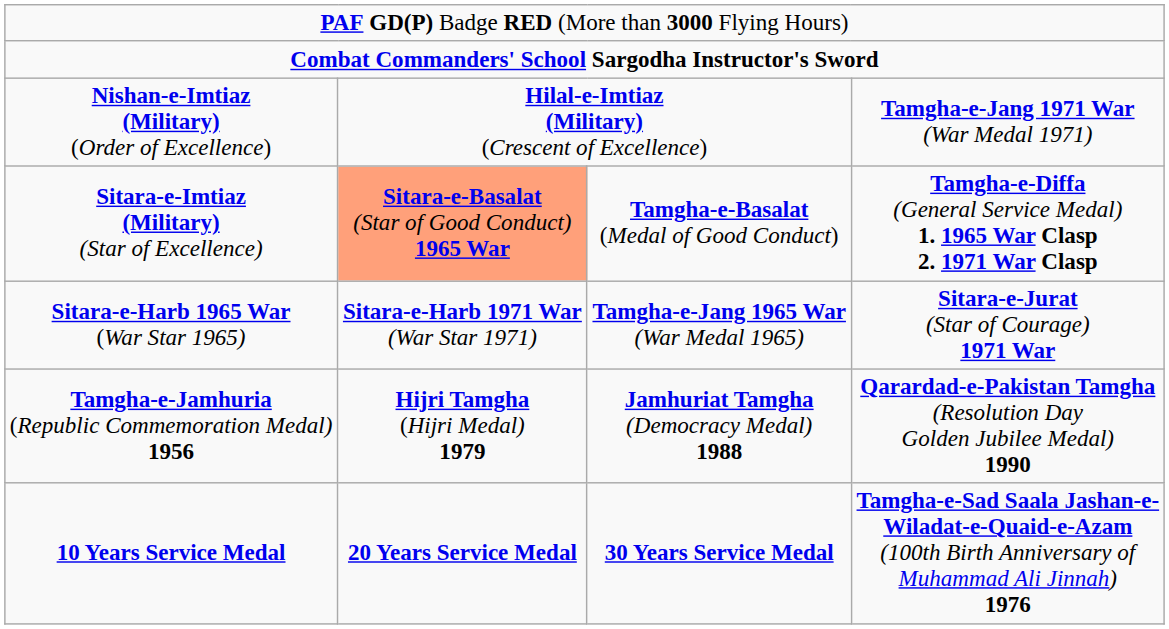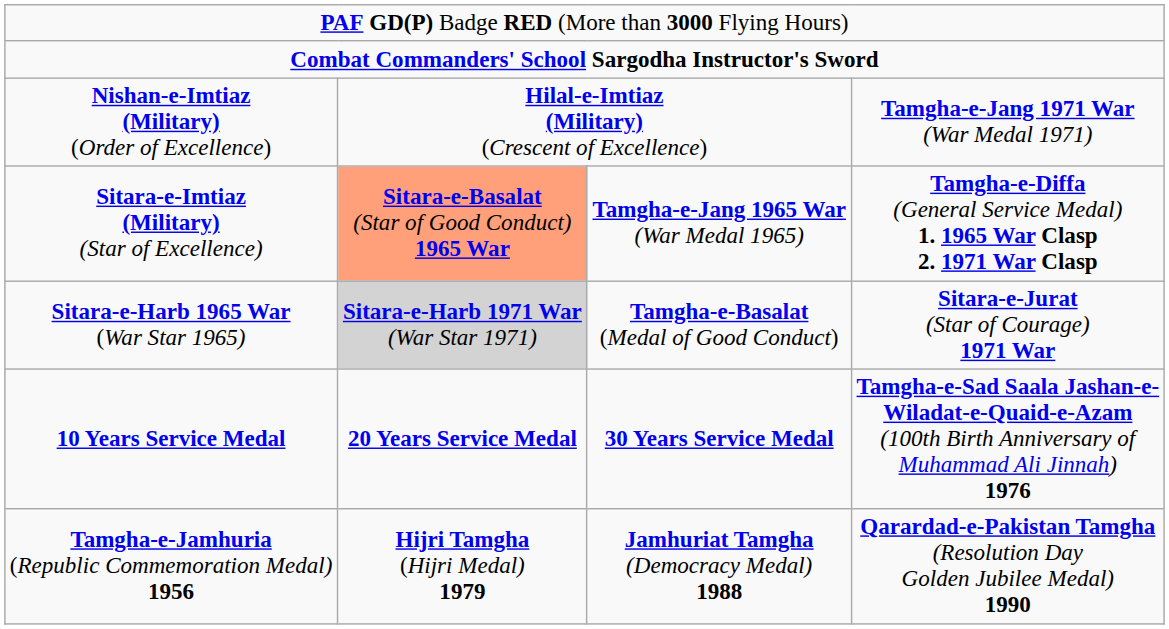 <table class="wikitable" style="margin:1em auto; text-align:center;">
 <tr>
 <td colspan="4"><a href='#'><strong>PAF</strong></a> <strong>GD(P)</strong> Badge <strong>RED</strong> (More than <strong>3000</strong> Flying Hours)</td>
 </tr>
 <tr>
 <td colspan="4"><strong><a href='#'>Combat Commanders' School</a> Sargodha Instructor's Sword</strong></td>
 </tr>
 <tr>
 <td><strong><a href='#'>Nishan-e-Imtiaz</a></strong><br><strong><a href='#'>(Military)</a></strong><br>(<em>Order of Excellence</em>)</td>
 <td colspan="2"><a href='#'><strong>Hilal-e-Imtiaz</strong></a><br><strong><a href='#'>(Military)</a></strong><br>(<em>Crescent of Excellence</em>)</td>
 <td><strong><a href='#'>Tamgha-e-Jang 1971 War</a></strong><br><em>(War Medal 1971)</em></td>
 </tr>
 <tr>
 <td><strong><a href='#'>Sitara-e-Imtiaz</a></strong><br><strong><a href='#'>(Military)</a></strong><br><em>(Star of Excellence)</em></td>
 <td style="background: lightsalmon;"><strong><a href='#'>Sitara-e-Basalat</a></strong><br><em>(Star of Good Conduct)</em><br><strong><a href='#'>1965 War</a></strong></td>
-<td><strong><a href='#'>Tamgha-e-Basalat</a></strong><br>(<em>Medal of Good Conduct</em>)</td>
+<td><strong><a href='#'>Tamgha-e-Jang 1965 War</a></strong><br><em>(War Medal 1965)</em></td>
 <td><strong><a href='#'>Tamgha-e-Diffa</a></strong><br><em>(General Service Medal)</em><br><strong>1. <a href='#'>1965 War</a> Clasp</strong><br><strong>2. <a href='#'>1971 War</a> Clasp</strong></td>
 </tr>
 <tr>
 <td><strong><a href='#'>Sitara-e-Harb 1965 War</a></strong><br>(<em>War Star 1965)</em></td>
-<td><strong><a href='#'>Sitara-e-Harb 1971 War</a></strong><br><em>(War Star 1971)</em></td>
-<td><strong><a href='#'>Tamgha-e-Jang 1965 War</a></strong><br><em>(War Medal 1965)</em></td>
+<td style="background: lightgrey;"><strong><a href='#'>Sitara-e-Harb 1971 War</a></strong><br><em>(War Star 1971)</em></td>
+<td><strong><a href='#'>Tamgha-e-Basalat</a></strong><br>(<em>Medal of Good Conduct</em>)</td>
 <td><strong><a href='#'>Sitara-e-Jurat</a></strong><br><em>(Star of Courage)</em><br><strong><a href='#'>1971 War</a></strong></td>
+</tr>
+<tr>
+<td><strong><a href='#'>10 Years Service Medal</a></strong></td>
+<td><strong><a href='#'>20 Years Service Medal</a></strong></td>
+<td><strong><a href='#'>30 Years Service Medal</a></strong></td>
+<td><strong><a href='#'>Tamgha-e-Sad Saala Jashan-e-</a></strong><br><strong><a href='#'>Wiladat-e-Quaid-e-Azam</a></strong><br><em>(100th Birth Anniversary of</em><br><em><a href='#'>Muhammad Ali Jinnah</a>)</em><br><strong>1976</strong></td>
 </tr>
 <tr>
 <td><strong><a href='#'>Tamgha-e-Jamhuria</a></strong><br>(<em>Republic Commemoration Medal)</em><br><strong>1956</strong></td>
 <td><strong><a href='#'>Hijri Tamgha</a></strong><br>(<em>Hijri Medal)</em><br><strong>1979</strong></td>
 <td><strong><a href='#'>Jamhuriat Tamgha</a></strong><br><em>(Democracy Medal)</em><br><strong>1988</strong></td>
 <td><strong><a href='#'>Qarardad-e-Pakistan Tamgha</a></strong><br><em>(Resolution Day</em><br><em>Golden Jubilee Medal)</em><br><strong>1990</strong></td>
 </tr>
-<tr>
-<td><strong><a href='#'>10 Years Service Medal</a></strong></td>
-<td><strong><a href='#'>20 Years Service Medal</a></strong></td>
-<td><strong><a href='#'>30 Years Service Medal</a></strong></td>
-<td><strong><a href='#'>Tamgha-e-Sad Saala Jashan-e-</a></strong><br><strong><a href='#'>Wiladat-e-Quaid-e-Azam</a></strong><br><em>(100th Birth Anniversary of</em><br><em><a href='#'>Muhammad Ali Jinnah</a>)</em><br><strong>1976</strong></td>
-</tr>
 </table>
